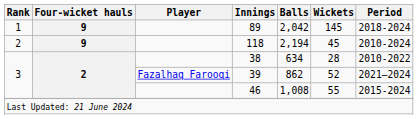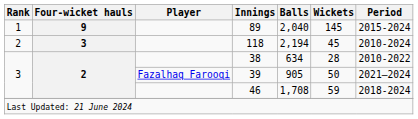 <table class="wikitable plainrowheaders sortable">
 <tr>
 <th scope=col>Rank</th>
 <th scope=col>Four-wicket hauls</th>
 <th scope=col>Player</th>
 <th scope=col>Innings</th>
 <th scope=col>Balls</th>
 <th scope=col>Wickets</th>
 <th scope=col>Period</th>
 </tr>
 <tr>
 <td align=center>1</td>
 <th scope=row style=text-align:center;>9</th>
 <td></td>
 <td align=center>89</td>
-<td align="center">2,042</td>
+<td align="center">2,040</td>
 <td align="center">145</td>
-<td>2018-2024</td>
+<td>2015-2024</td>
 </tr>
 <tr>
 <td align=center>2</td>
-<th scope=row style=text-align:center;>9</th>
+<th scope=row style=text-align:center;>3</th>
 <td></td>
 <td align=center>118</td>
 <td align="center">2,194</td>
 <td align="center">45</td>
 <td>2010-2024</td>
 </tr>
 <tr>
 <td align=center rowspan=3>3</td>
 <th scope=row style=text-align:center; rowspan=3>2</th>
 <td></td>
 <td align=center>38</td>
 <td align="center">634</td>
 <td align=center>28</td>
 <td>2010-2022</td>
 </tr>
 <tr>
 <td><a href='#'>Fazalhaq Farooqi</a></td>
 <td align=center>39</td>
-<td align="center">862</td>
-<td align="center">52</td>
+<td align="center">905</td>
+<td align="center">50</td>
 <td>2021–2024</td>
 </tr>
 <tr>
 <td></td>
 <td align=center>46</td>
-<td align="center">1,008</td>
-<td align="center">55</td>
-<td>2015-2024</td>
+<td align="center">1,708</td>
+<td align="center">59</td>
+<td>2018-2024</td>
 </tr>
 <tr>
 </tr>
 <tr class=sortbottom>
 <td colspan=7><small>Last Updated: <em>21 June 2024</em></small></td>
 </tr>
 </table>
